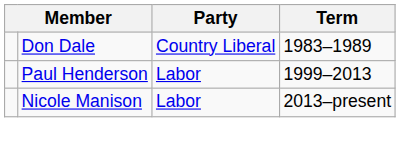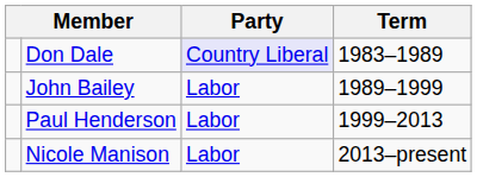 <table class="wikitable">
 <tr>
 <th colspan="2">Member</th>
 <th>Party</th>
 <th>Term</th>
 </tr>
 <tr>
 <td> </td>
 <td><a href='#'>Don Dale</a></td>
-<td><a href='#'>Country Liberal</a></td>
+<td style="background: lavender;"><a href='#'>Country Liberal</a></td>
 <td>1983–1989</td>
+</tr>
+<tr>
+<td> </td>
+<td><a href='#'>John Bailey</a></td>
+<td><a href='#'>Labor</a></td>
+<td>1989–1999</td>
 </tr>
 <tr>
 <td> </td>
 <td><a href='#'>Paul Henderson</a></td>
 <td><a href='#'>Labor</a></td>
 <td>1999–2013</td>
 </tr>
 <tr>
 <td> </td>
 <td><a href='#'>Nicole Manison</a></td>
 <td><a href='#'>Labor</a></td>
 <td>2013–present</td>
 </tr>
 </table>
